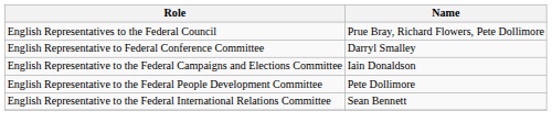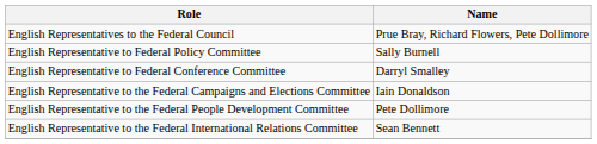 <table class="wikitable">
 <tr>
 <th>Role</th>
 <th>Name</th>
 </tr>
 <tr>
 <td>English Representatives to the Federal Council</td>
 <td>Prue Bray, Richard Flowers, Pete Dollimore</td>
+</tr>
+<tr>
+<td>English Representative to Federal Policy Committee</td>
+<td>Sally Burnell</td>
 </tr>
 <tr>
 <td>English Representative to Federal Conference Committee</td>
 <td>Darryl Smalley</td>
 </tr>
 <tr>
 <td>English Representative to the Federal Campaigns and Elections Committee</td>
 <td>Iain Donaldson</td>
 </tr>
 <tr>
 <td>English Representative to the Federal People Development Committee</td>
 <td>Pete Dollimore</td>
 </tr>
 <tr>
 <td>English Representative to the Federal International Relations Committee</td>
 <td>Sean Bennett</td>
 </tr>
 <tr>
 </tr>
 </table>
